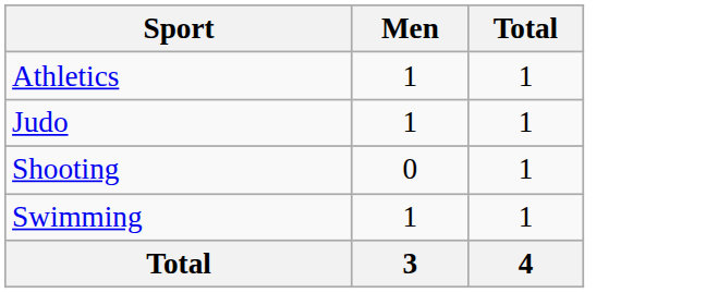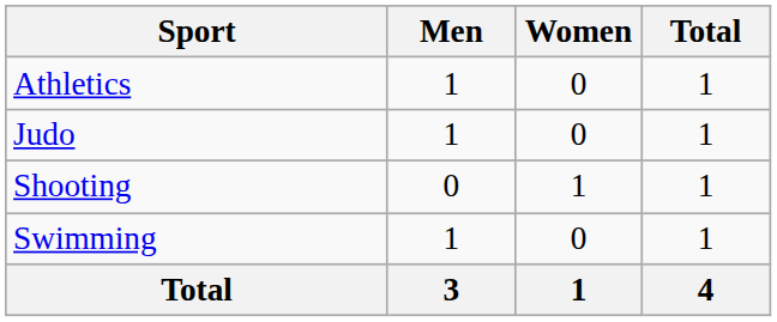 <table class="wikitable sortable" style="text-align:center;">
 <tr>
 <th width=180>Sport</th>
 <th width=55>Men</th>
+<th width=55>Women</th>
 <th width=55>Total</th>
 </tr>
 <tr>
 <td align=left><a href='#'>Athletics</a></td>
 <td>1</td>
+<td>0</td>
 <td>1</td>
 </tr>
 <tr>
 <td align=left><a href='#'>Judo</a></td>
 <td>1</td>
+<td>0</td>
 <td>1</td>
 </tr>
 <tr>
 <td align=left><a href='#'>Shooting</a></td>
 <td>0</td>
 <td>1</td>
+<td>1</td>
 </tr>
 <tr>
 <td align=left><a href='#'>Swimming</a></td>
 <td>1</td>
+<td>0</td>
 <td>1</td>
 </tr>
 <tr>
 <th>Total</th>
 <th>3</th>
+<th>1</th>
 <th>4</th>
 </tr>
 </table>
